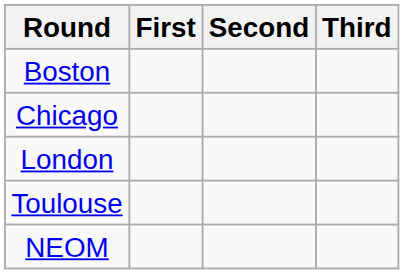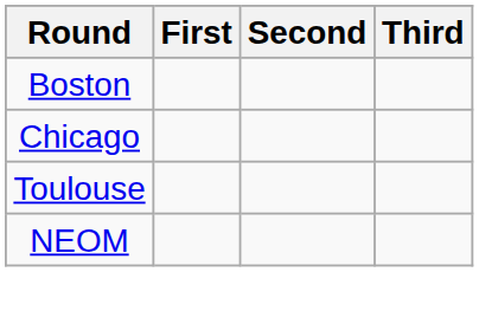 <table class="wikitable" style="text-align:center; font-size:95%">
 <tr>
 <th>Round</th>
 <th>First</th>
 <th>Second</th>
 <th>Third</th>
 </tr>
 <tr>
 <td align="center"><a href='#'>Boston</a></td>
 <td></td>
 <td></td>
 <td></td>
 </tr>
 <tr>
 <td align="center"><a href='#'>Chicago</a></td>
 <td></td>
 <td></td>
 <td></td>
 </tr>
 <tr>
-<td align="center"><a href='#'>London</a></td>
-<td></td>
-<td></td>
-<td></td>
-</tr>
-<tr>
 <td align="center"><a href='#'>Toulouse</a></td>
 <td></td>
 <td></td>
 <td></td>
 </tr>
 <tr>
 <td><a href='#'>NEOM</a></td>
 <td></td>
 <td></td>
 <td></td>
 </tr>
 </table>
